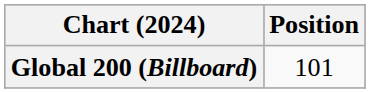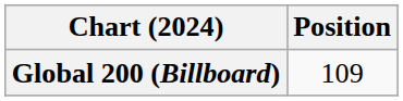 <table class="wikitable sortable plainrowheaders" style="text-align:center">
 <tr>
 <th scope="col">Chart (2024)</th>
 <th scope="col">Position</th>
 </tr>
 <tr>
 <th scope="row">Global 200 (<em>Billboard</em>)</th>
-<td>101</td>
+<td>109</td>
 </tr>
 </table>
